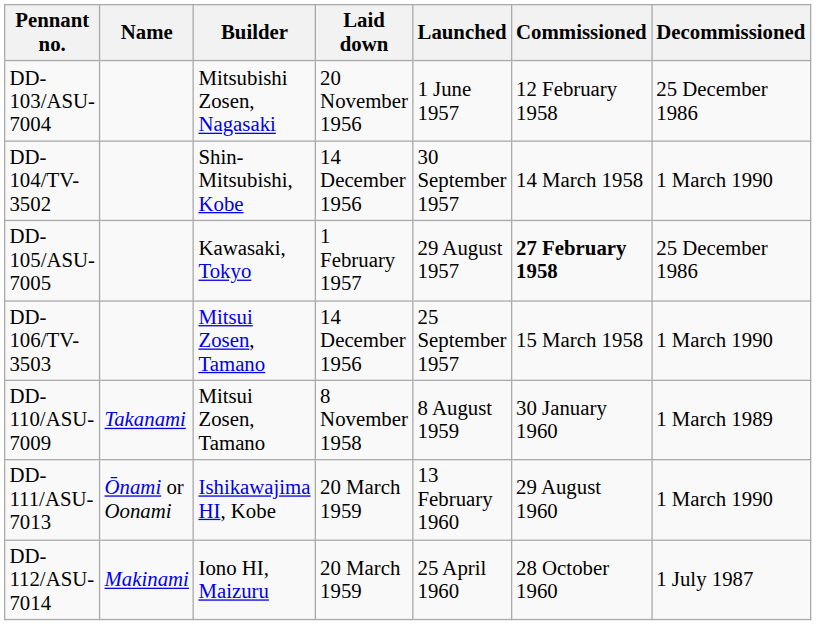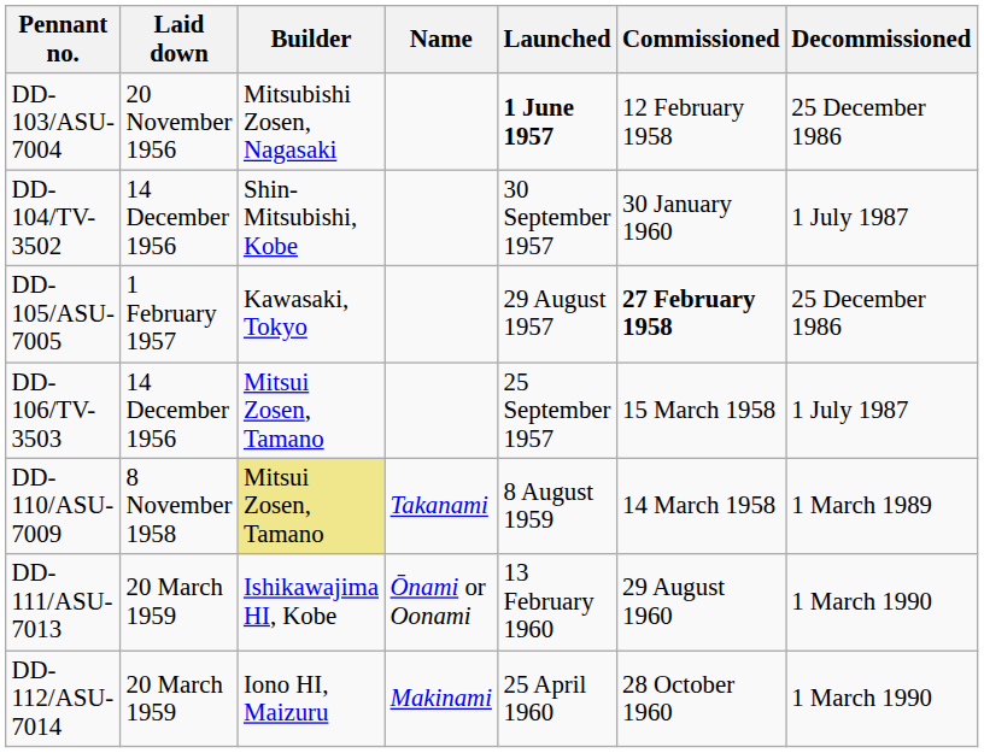 <table class=wikitable>
 <tr>
 <th>Pennant no.</th>
+<th>Laid down</th>
+<th>Builder</th>
 <th>Name</th>
-<th>Builder</th>
-<th>Laid down</th>
 <th>Launched</th>
 <th>Commissioned </th>
 <th>Decommissioned</th>
 </tr>
 <tr>
 <td>DD-103/ASU-7004</td>
+<td>20 November 1956</td>
+<td>Mitsubishi Zosen, <a href='#'>Nagasaki</a></td>
 <td></td>
-<td>Mitsubishi Zosen, <a href='#'>Nagasaki</a></td>
-<td>20 November 1956</td>
-<td>1 June 1957</td>
+<td><strong>1 June 1957</strong></td>
 <td>12 February 1958</td>
 <td>25 December 1986</td>
 </tr>
 <tr>
 <td>DD-104/TV-3502</td>
+<td>14 December 1956</td>
+<td>Shin-Mitsubishi, <a href='#'>Kobe</a></td>
 <td></td>
-<td>Shin-Mitsubishi, <a href='#'>Kobe</a></td>
-<td>14 December 1956</td>
 <td>30 September 1957</td>
-<td>14 March 1958</td>
-<td>1 March 1990</td>
+<td>30 January 1960</td>
+<td>1 July 1987</td>
 </tr>
 <tr>
 <td>DD-105/ASU-7005</td>
+<td>1 February 1957</td>
+<td>Kawasaki, <a href='#'>Tokyo</a></td>
 <td></td>
-<td>Kawasaki, <a href='#'>Tokyo</a></td>
-<td>1 February 1957</td>
 <td>29 August 1957</td>
 <td><strong>27 February 1958</strong></td>
 <td>25 December 1986</td>
 </tr>
 <tr>
 <td>DD-106/TV-3503</td>
+<td>14 December 1956</td>
+<td><a href='#'>Mitsui Zosen</a>, <a href='#'>Tamano</a></td>
 <td></td>
-<td><a href='#'>Mitsui Zosen</a>, <a href='#'>Tamano</a></td>
-<td>14 December 1956</td>
 <td>25 September 1957</td>
 <td>15 March 1958</td>
-<td>1 March 1990</td>
+<td>1 July 1987</td>
 </tr>
 <tr>
 <td>DD-110/ASU-7009</td>
+<td>8 November 1958</td>
+<td style="background: khaki;">Mitsui Zosen, Tamano</td>
 <td><a href='#'><em>Takanami</em></a></td>
-<td>Mitsui Zosen, Tamano</td>
-<td>8 November 1958</td>
 <td>8 August 1959</td>
-<td>30 January 1960</td>
+<td>14 March 1958</td>
 <td>1 March 1989</td>
 </tr>
 <tr>
 <td>DD-111/ASU-7013</td>
+<td>20 March 1959</td>
+<td><a href='#'>Ishikawajima HI</a>, Kobe</td>
 <td><a href='#'><em>Ōnami</em></a> or <em>Oonami</em></td>
-<td><a href='#'>Ishikawajima HI</a>, Kobe</td>
-<td>20 March 1959</td>
 <td>13 February 1960</td>
 <td>29 August 1960</td>
 <td>1 March 1990</td>
 </tr>
 <tr>
 <td>DD-112/ASU-7014</td>
+<td>20 March 1959</td>
+<td>Iono HI, <a href='#'>Maizuru</a></td>
 <td><a href='#'><em>Makinami</em></a></td>
-<td>Iono HI, <a href='#'>Maizuru</a></td>
-<td>20 March 1959</td>
 <td>25 April 1960</td>
 <td>28 October 1960</td>
-<td>1 July 1987</td>
+<td>1 March 1990</td>
 </tr>
 </table>
